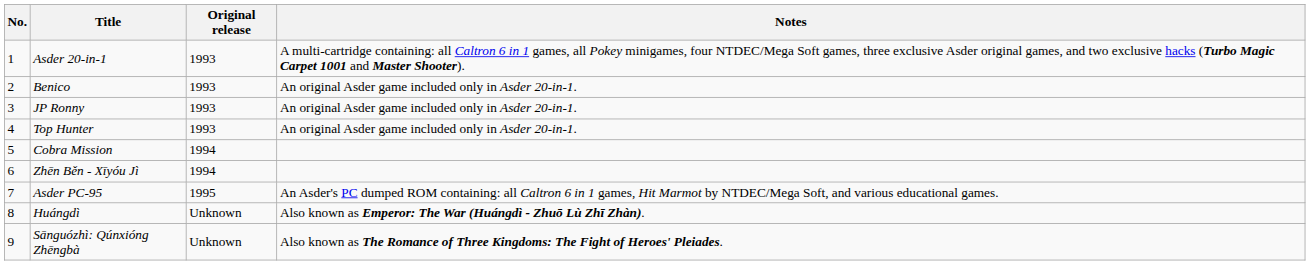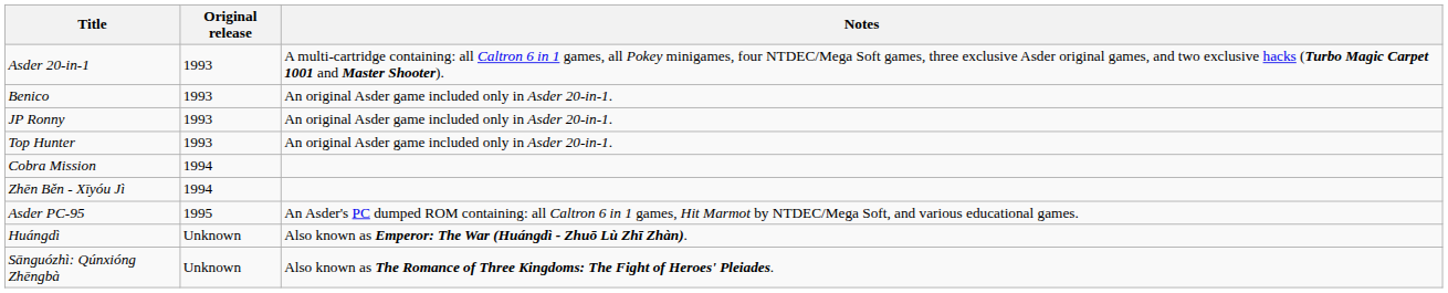 <table class="wikitable sortable" border="1">
 <tr>
-<th scope="col">No.</th>
 <th scope="col">Title</th>
 <th scope="col">Original release</th>
 <th scope="col">Notes</th>
 </tr>
 <tr>
-<td>1</td>
 <td><em>Asder 20-in-1</em></td>
 <td>1993</td>
 <td>A multi-cartridge containing: all <em><a href='#'>Caltron 6 in 1</a></em> games, all <em>Pokey</em> minigames, four NTDEC/Mega Soft games, three exclusive Asder original games, and two exclusive <a href='#'>hacks</a> (<strong><em>Turbo Magic Carpet 1001</em></strong> and <strong><em>Master Shooter</em></strong>).</td>
 </tr>
 <tr>
-<td>2</td>
 <td><em>Benico</em></td>
 <td>1993</td>
 <td>An original Asder game included only in <em>Asder 20-in-1</em>.</td>
 </tr>
 <tr>
-<td>3</td>
 <td><em>JP Ronny</em></td>
 <td>1993</td>
 <td>An original Asder game included only in <em>Asder 20-in-1</em>.</td>
 </tr>
 <tr>
-<td>4</td>
 <td><em>Top Hunter</em></td>
 <td>1993</td>
 <td>An original Asder game included only in <em>Asder 20-in-1</em>.</td>
 </tr>
 <tr>
-<td>5</td>
 <td><em>Cobra Mission</em></td>
 <td>1994</td>
 <td></td>
 </tr>
 <tr>
-<td>6</td>
 <td><em>Zhēn Běn - Xīyóu Jì</em></td>
 <td>1994</td>
 <td></td>
 </tr>
 <tr>
-<td>7</td>
 <td><em>Asder PC-95</em></td>
 <td>1995</td>
 <td>An Asder's <a href='#'>PC</a> dumped ROM containing: all <em>Caltron 6 in 1</em> games, <em>Hit Marmot</em> by NTDEC/Mega Soft, and various educational games.</td>
 </tr>
 <tr>
-<td>8</td>
 <td><em>Huángdì</em></td>
 <td>Unknown</td>
 <td>Also known as <strong><em>Emperor: The War (Huángdì - Zhuō Lù Zhī Zhàn)</em></strong>.</td>
 </tr>
 <tr>
-<td>9</td>
 <td><em>Sānguózhì: Qúnxióng Zhēngbà</em></td>
 <td>Unknown</td>
 <td>Also known as <strong><em>The Romance of Three Kingdoms: The Fight of Heroes' Pleiades</em></strong>.</td>
 </tr>
 </table>
